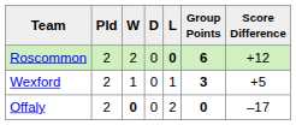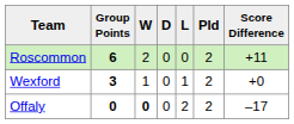 <table style=border-collapse:collapse border=1 cellspacing=0 cellpadding=5>
 <tr align=center bgcolor=#efefef>
 <th>Team</th>
-<th>Pld</th>
+<th><small>Group<br>Points</small></th>
 <th>W</th>
 <th>D</th>
 <th>L</th>
-<th><small>Group<br>Points</small></th>
+<th>Pld</th>
 <th><small>Score<br>Difference</small></th>
 </tr>
 <tr align=center style="background:#D0F0C0;">
 <td style="text-align:left;"><a href='#'>Roscommon</a></td>
-<td>2</td>
+<td><strong>6</strong></td>
 <td>2</td>
 <td>0</td>
-<td><strong>0</strong></td>
-<td><strong>6</strong></td>
-<td>+12</td>
+<td>0</td>
+<td>2</td>
+<td>+11</td>
 </tr>
 <tr align=center style="background:#ffffff;">
 <td style="text-align:left;"><a href='#'>Wexford</a></td>
-<td>2</td>
+<td><strong>3</strong></td>
 <td>1</td>
 <td>0</td>
 <td>1</td>
-<td><strong>3</strong></td>
-<td>+5</td>
+<td>2</td>
+<td>+0</td>
 </tr>
 <tr align=center style="background:#ffffff;">
 <td style="text-align:left;"><a href='#'>Offaly</a></td>
-<td>2</td>
+<td><strong>0</strong></td>
 <td><strong>0</strong></td>
 <td>0</td>
 <td>2</td>
-<td><strong>0</strong></td>
+<td>2</td>
 <td>–17</td>
 </tr>
 </table>
